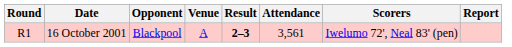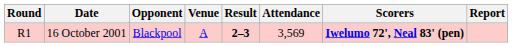 <table class="wikitable" style="text-align:center;">
 <tr>
 <th>Round</th>
 <th>Date</th>
 <th>Opponent</th>
 <th>Venue</th>
 <th>Result</th>
 <th>Attendance</th>
 <th>Scorers</th>
 <th>Report</th>
 </tr>
 <tr style="background:#FFCCCC;">
 <td>R1</td>
 <td>16 October 2001</td>
 <td><a href='#'>Blackpool</a></td>
 <td><a href='#'>A</a></td>
 <td><strong>2–3</strong></td>
-<td>3,561</td>
-<td><a href='#'>Iwelumo</a> 72', <a href='#'>Neal</a> 83' (pen)</td>
+<td>3,569</td>
+<td><strong><a href='#'>Iwelumo</a> 72', <a href='#'>Neal</a> 83' (pen)</strong></td>
 <td></td>
 </tr>
 </table>
